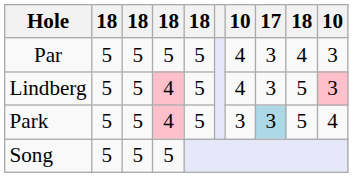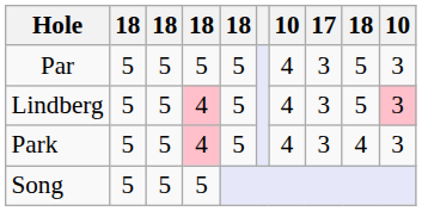 <table class="wikitable" style="text-align:center">
 <tr>
 <th>Hole</th>
 <th>18</th>
 <th>18</th>
 <th>18</th>
 <th>18</th>
 <th></th>
 <th>10</th>
 <th>17</th>
 <th>18</th>
 <th>10</th>
 </tr>
 <tr>
 <td>Par</td>
 <td>5</td>
 <td>5</td>
 <td>5</td>
 <td>5</td>
 <td rowspan=3 style="background:#E6E8FA;"></td>
 <td>4</td>
 <td>3</td>
-<td>4</td>
+<td>5</td>
 <td>3</td>
 </tr>
 <tr>
 <td align=left> Lindberg</td>
 <td>5</td>
 <td>5</td>
 <td style="background: Pink;">4</td>
 <td>5</td>
 <td>4</td>
 <td>3</td>
 <td>5</td>
 <td style="background: Pink;">3</td>
 </tr>
 <tr>
 <td align=left> Park</td>
 <td>5</td>
 <td>5</td>
 <td style="background: Pink;">4</td>
 <td>5</td>
+<td>4</td>
 <td>3</td>
-<td style="background: lightblue;">3</td>
-<td>5</td>
 <td>4</td>
+<td>3</td>
 </tr>
 <tr>
 <td align=left> Song</td>
 <td>5</td>
 <td>5</td>
 <td>5</td>
 <td colspan=6 style="background:#E6E8FA;"></td>
 </tr>
 </table>
